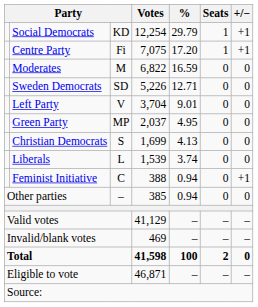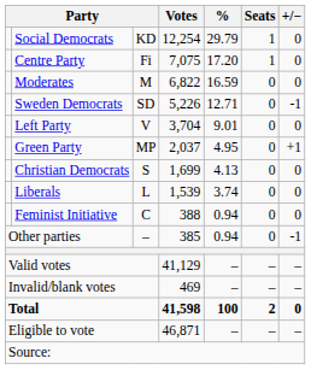 <table class=wikitable style=text-align:right>
 <tr>
 <th colspan=3>Party</th>
 <th>Votes</th>
 <th>%</th>
 <th>Seats</th>
 <th>+/−</th>
 </tr>
 <tr>
 <td bgcolor=></td>
 <td align=left><a href='#'>Social Democrats</a></td>
 <td align=center>KD</td>
 <td>12,254</td>
 <td>29.79</td>
 <td>1</td>
-<td>+1</td>
+<td>0</td>
 </tr>
 <tr>
 <td bgcolor=></td>
 <td align=left><a href='#'>Centre Party</a></td>
 <td align=center>Fi</td>
 <td>7,075</td>
 <td>17.20</td>
 <td>1</td>
-<td>+1</td>
+<td>0</td>
 </tr>
 <tr>
 <td bgcolor=></td>
 <td align=left><a href='#'>Moderates</a></td>
 <td align=center>M</td>
 <td>6,822</td>
 <td>16.59</td>
 <td>0</td>
 <td>0</td>
 </tr>
 <tr>
 <td bgcolor=></td>
 <td align=left><a href='#'>Sweden Democrats</a></td>
 <td align=center>SD</td>
 <td>5,226</td>
 <td>12.71</td>
 <td>0</td>
-<td>0</td>
+<td>-1</td>
 </tr>
 <tr>
 <td bgcolor=></td>
 <td align=left><a href='#'>Left Party</a></td>
 <td align=center>V</td>
 <td>3,704</td>
 <td>9.01</td>
 <td>0</td>
 <td>0</td>
 </tr>
 <tr>
 <td bgcolor=></td>
 <td align=left><a href='#'>Green Party</a></td>
 <td align=center>MP</td>
 <td>2,037</td>
 <td>4.95</td>
 <td>0</td>
-<td>0</td>
+<td>+1</td>
 </tr>
 <tr>
 <td bgcolor=></td>
 <td align=left><a href='#'>Christian Democrats</a></td>
 <td align=center>S</td>
 <td>1,699</td>
 <td>4.13</td>
 <td>0</td>
 <td>0</td>
 </tr>
 <tr>
 <td bgcolor=></td>
 <td align=left><a href='#'>Liberals</a></td>
 <td align=center>L</td>
 <td>1,539</td>
 <td>3.74</td>
 <td>0</td>
 <td>0</td>
 </tr>
 <tr>
 <td bgcolor=></td>
 <td align=left><a href='#'>Feminist Initiative</a></td>
 <td align=center>C</td>
 <td>388</td>
 <td>0.94</td>
 <td>0</td>
-<td>+1</td>
+<td>0</td>
 </tr>
 <tr>
 <td align=left colspan=2>Other parties</td>
 <td align=center>–</td>
 <td>385</td>
 <td>0.94</td>
 <td>0</td>
-<td>0</td>
+<td>-1</td>
 </tr>
 <tr>
 <th colspan=7></th>
 </tr>
 <tr>
 <td align=left colspan=3>Valid votes</td>
 <td>41,129</td>
 <td>–</td>
 <td>–</td>
 <td>–</td>
 </tr>
 <tr>
 <td align=left colspan=3>Invalid/blank votes</td>
 <td>469</td>
 <td>–</td>
 <td>–</td>
 <td>–</td>
 </tr>
 <tr>
 <td align=left colspan=3><strong>Total</strong></td>
 <td><strong>41,598</strong></td>
 <td><strong>100</strong></td>
 <td><strong>2</strong></td>
 <td><strong>0</strong></td>
 </tr>
 <tr>
 <td align=left colspan=3>Eligible to vote</td>
 <td>46,871</td>
 <td>–</td>
 <td>–</td>
 <td>–</td>
 </tr>
 <tr>
 <td colspan=7 align=left>Source: </td>
 </tr>
 </table>
